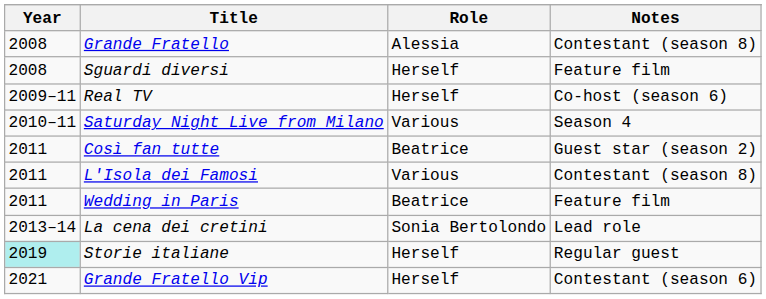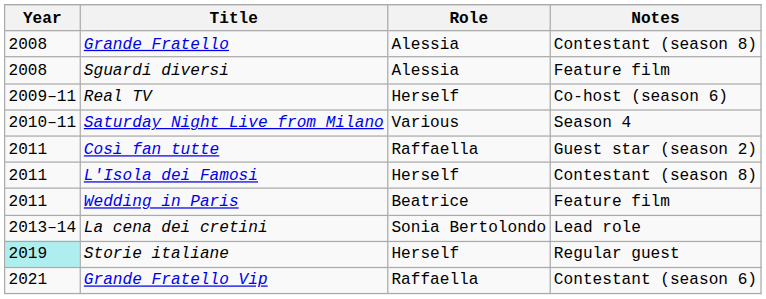 <table class="wikitable">
 <tr>
 </tr>
 <tr>
 <th>Year</th>
 <th>Title</th>
 <th>Role</th>
 <th>Notes</th>
 </tr>
 <tr>
 <td>2008</td>
 <td><em><a href='#'>Grande Fratello</a></em></td>
 <td>Alessia</td>
 <td>Contestant (season 8)</td>
 </tr>
 <tr>
 <td>2008</td>
 <td><em>Sguardi diversi</em></td>
-<td>Herself</td>
+<td>Alessia</td>
 <td>Feature film</td>
 </tr>
 <tr>
 <td>2009–11</td>
 <td><em>Real TV</em></td>
 <td>Herself</td>
 <td>Co-host (season 6)</td>
 </tr>
 <tr>
 <td>2010–11</td>
 <td><em><a href='#'>Saturday Night Live from Milano</a></em></td>
 <td>Various</td>
 <td>Season 4</td>
 </tr>
 <tr>
 <td>2011</td>
 <td><em><a href='#'>Così fan tutte</a></em></td>
-<td>Beatrice</td>
+<td>Raffaella</td>
 <td>Guest star (season 2)</td>
 </tr>
 <tr>
 <td>2011</td>
 <td><em><a href='#'>L'Isola dei Famosi</a></em></td>
-<td>Various</td>
+<td>Herself</td>
 <td>Contestant (season 8)</td>
 </tr>
 <tr>
 <td>2011</td>
 <td><em><a href='#'>Wedding in Paris</a></em></td>
 <td>Beatrice</td>
 <td>Feature film</td>
 </tr>
 <tr>
 <td>2013–14</td>
 <td><em>La cena dei cretini</em></td>
 <td>Sonia Bertolondo</td>
 <td>Lead role</td>
 </tr>
 <tr>
 <td style="background: paleturquoise;">2019</td>
 <td><em>Storie italiane</em></td>
 <td>Herself</td>
 <td>Regular guest</td>
 </tr>
 <tr>
 <td>2021</td>
 <td><em><a href='#'>Grande Fratello Vip</a></em></td>
-<td>Herself</td>
+<td>Raffaella</td>
 <td>Contestant (season 6)</td>
 </tr>
 </table>
